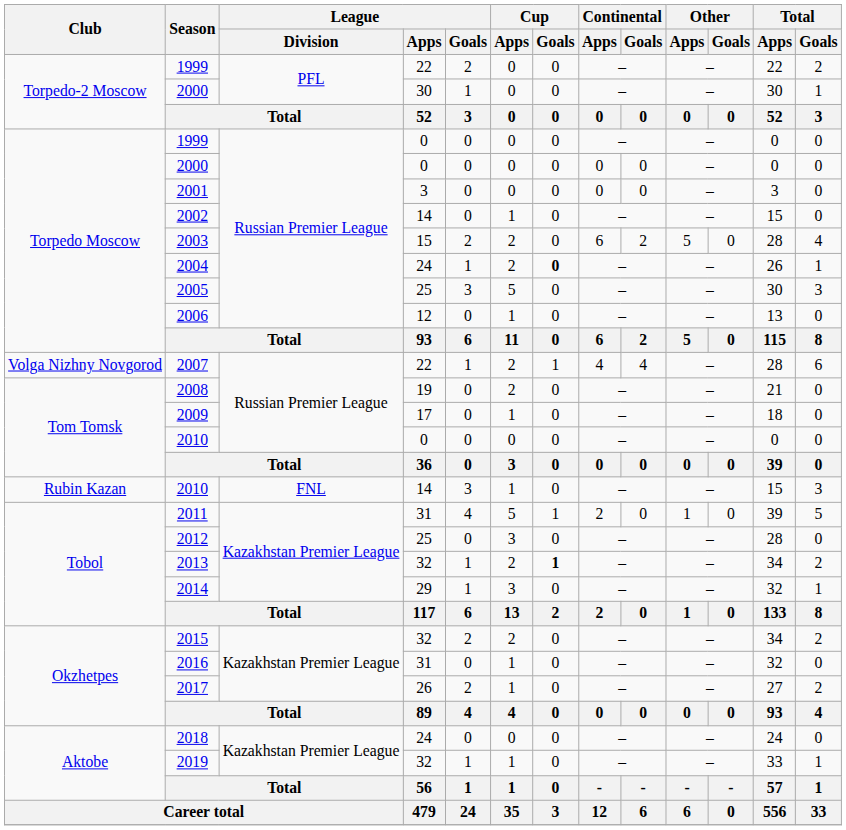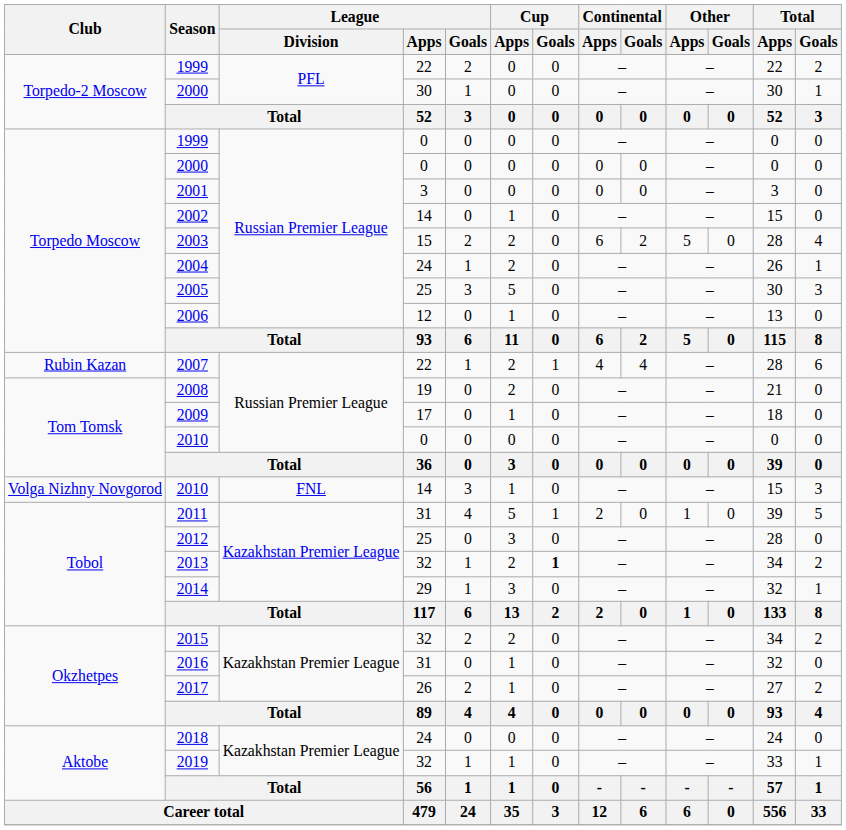 <table class="wikitable" style="text-align: center;">
 <tr>
 <th rowspan=2>Club</th>
 <th rowspan=2>Season</th>
 <th colspan=3>League</th>
 <th colspan=2>Cup</th>
 <th colspan=2>Continental</th>
 <th colspan=2>Other</th>
 <th colspan=2>Total</th>
 </tr>
 <tr>
 <th>Division</th>
 <th>Apps</th>
 <th>Goals</th>
 <th>Apps</th>
 <th>Goals</th>
 <th>Apps</th>
 <th>Goals</th>
 <th>Apps</th>
 <th>Goals</th>
 <th>Apps</th>
 <th>Goals</th>
 </tr>
 <tr>
 <td rowspan=3><a href='#'>Torpedo-2 Moscow</a></td>
 <td><a href='#'>1999</a></td>
 <td rowspan=2><a href='#'>PFL</a></td>
 <td>22</td>
 <td>2</td>
 <td>0</td>
 <td>0</td>
 <td colspan=2>–</td>
 <td colspan=2>–</td>
 <td>22</td>
 <td>2</td>
 </tr>
 <tr>
 <td><a href='#'>2000</a></td>
 <td>30</td>
 <td>1</td>
 <td>0</td>
 <td>0</td>
 <td colspan=2>–</td>
 <td colspan=2>–</td>
 <td>30</td>
 <td>1</td>
 </tr>
 <tr>
 <th colspan=2>Total</th>
 <th>52</th>
 <th>3</th>
 <th>0</th>
 <th>0</th>
 <th>0</th>
 <th>0</th>
 <th>0</th>
 <th>0</th>
 <th>52</th>
 <th>3</th>
 </tr>
 <tr>
 <td rowspan=9><a href='#'>Torpedo Moscow</a></td>
 <td><a href='#'>1999</a></td>
 <td rowspan=8><a href='#'>Russian Premier League</a></td>
 <td>0</td>
 <td>0</td>
 <td>0</td>
 <td>0</td>
 <td colspan=2>–</td>
 <td colspan=2>–</td>
 <td>0</td>
 <td>0</td>
 </tr>
 <tr>
 <td><a href='#'>2000</a></td>
 <td>0</td>
 <td>0</td>
 <td>0</td>
 <td>0</td>
 <td>0</td>
 <td>0</td>
 <td colspan=2>–</td>
 <td>0</td>
 <td>0</td>
 </tr>
 <tr>
 <td><a href='#'>2001</a></td>
 <td>3</td>
 <td>0</td>
 <td>0</td>
 <td>0</td>
 <td>0</td>
 <td>0</td>
 <td colspan=2>–</td>
 <td>3</td>
 <td>0</td>
 </tr>
 <tr>
 <td><a href='#'>2002</a></td>
 <td>14</td>
 <td>0</td>
 <td>1</td>
 <td>0</td>
 <td colspan=2>–</td>
 <td colspan=2>–</td>
 <td>15</td>
 <td>0</td>
 </tr>
 <tr>
 <td><a href='#'>2003</a></td>
 <td>15</td>
 <td>2</td>
 <td>2</td>
 <td>0</td>
 <td>6</td>
 <td>2</td>
 <td>5</td>
 <td>0</td>
 <td>28</td>
 <td>4</td>
 </tr>
 <tr>
 <td><a href='#'>2004</a></td>
 <td>24</td>
 <td>1</td>
 <td>2</td>
-<td><strong>0</strong></td>
+<td>0</td>
 <td colspan=2>–</td>
 <td colspan=2>–</td>
 <td>26</td>
 <td>1</td>
 </tr>
 <tr>
 <td><a href='#'>2005</a></td>
 <td>25</td>
 <td>3</td>
 <td>5</td>
 <td>0</td>
 <td colspan=2>–</td>
 <td colspan=2>–</td>
 <td>30</td>
 <td>3</td>
 </tr>
 <tr>
 <td><a href='#'>2006</a></td>
 <td>12</td>
 <td>0</td>
 <td>1</td>
 <td>0</td>
 <td colspan=2>–</td>
 <td colspan=2>–</td>
 <td>13</td>
 <td>0</td>
 </tr>
 <tr>
 <th colspan=2>Total</th>
 <th>93</th>
 <th>6</th>
 <th>11</th>
 <th>0</th>
 <th>6</th>
 <th>2</th>
 <th>5</th>
 <th>0</th>
 <th>115</th>
 <th>8</th>
 </tr>
 <tr>
-<td><a href='#'>Volga Nizhny Novgorod</a></td>
+<td><a href='#'>Rubin Kazan</a></td>
 <td><a href='#'>2007</a></td>
 <td rowspan=4>Russian Premier League</td>
 <td>22</td>
 <td>1</td>
 <td>2</td>
 <td>1</td>
 <td>4</td>
 <td>4</td>
 <td colspan=2>–</td>
 <td>28</td>
 <td>6</td>
 </tr>
 <tr>
 <td rowspan=4><a href='#'>Tom Tomsk</a></td>
 <td><a href='#'>2008</a></td>
 <td>19</td>
 <td>0</td>
 <td>2</td>
 <td>0</td>
 <td colspan=2>–</td>
 <td colspan=2>–</td>
 <td>21</td>
 <td>0</td>
 </tr>
 <tr>
 <td><a href='#'>2009</a></td>
 <td>17</td>
 <td>0</td>
 <td>1</td>
 <td>0</td>
 <td colspan=2>–</td>
 <td colspan=2>–</td>
 <td>18</td>
 <td>0</td>
 </tr>
 <tr>
 <td><a href='#'>2010</a></td>
 <td>0</td>
 <td>0</td>
 <td>0</td>
 <td>0</td>
 <td colspan=2>–</td>
 <td colspan=2>–</td>
 <td>0</td>
 <td>0</td>
 </tr>
 <tr>
 <th colspan=2>Total</th>
 <th>36</th>
 <th>0</th>
 <th>3</th>
 <th>0</th>
 <th>0</th>
 <th>0</th>
 <th>0</th>
 <th>0</th>
 <th>39</th>
 <th>0</th>
 </tr>
 <tr>
-<td><a href='#'>Rubin Kazan</a></td>
+<td><a href='#'>Volga Nizhny Novgorod</a></td>
 <td><a href='#'>2010</a></td>
 <td><a href='#'>FNL</a></td>
 <td>14</td>
 <td>3</td>
 <td>1</td>
 <td>0</td>
 <td colspan=2>–</td>
 <td colspan=2>–</td>
 <td>15</td>
 <td>3</td>
 </tr>
 <tr>
 <td rowspan=5><a href='#'>Tobol</a></td>
 <td><a href='#'>2011</a></td>
 <td rowspan=4><a href='#'>Kazakhstan Premier League</a></td>
 <td>31</td>
 <td>4</td>
 <td>5</td>
 <td>1</td>
 <td>2</td>
 <td>0</td>
 <td>1</td>
 <td>0</td>
 <td>39</td>
 <td>5</td>
 </tr>
 <tr>
 <td><a href='#'>2012</a></td>
 <td>25</td>
 <td>0</td>
 <td>3</td>
 <td>0</td>
 <td colspan=2>–</td>
 <td colspan=2>–</td>
 <td>28</td>
 <td>0</td>
 </tr>
 <tr>
 <td><a href='#'>2013</a></td>
 <td>32</td>
 <td>1</td>
 <td>2</td>
 <td><strong>1</strong></td>
 <td colspan=2>–</td>
 <td colspan=2>–</td>
 <td>34</td>
 <td>2</td>
 </tr>
 <tr>
 <td><a href='#'>2014</a></td>
 <td>29</td>
 <td>1</td>
 <td>3</td>
 <td>0</td>
 <td colspan=2>–</td>
 <td colspan=2>–</td>
 <td>32</td>
 <td>1</td>
 </tr>
 <tr>
 <th colspan=2>Total</th>
 <th>117</th>
 <th>6</th>
 <th>13</th>
 <th>2</th>
 <th>2</th>
 <th>0</th>
 <th>1</th>
 <th>0</th>
 <th>133</th>
 <th>8</th>
 </tr>
 <tr>
 <td rowspan=4><a href='#'>Okzhetpes</a></td>
 <td><a href='#'>2015</a></td>
 <td rowspan=3>Kazakhstan Premier League</td>
 <td>32</td>
 <td>2</td>
 <td>2</td>
 <td>0</td>
 <td colspan=2>–</td>
 <td colspan=2>–</td>
 <td>34</td>
 <td>2</td>
 </tr>
 <tr>
 <td><a href='#'>2016</a></td>
 <td>31</td>
 <td>0</td>
 <td>1</td>
 <td>0</td>
 <td colspan=2>–</td>
 <td colspan=2>–</td>
 <td>32</td>
 <td>0</td>
 </tr>
 <tr>
 <td><a href='#'>2017</a></td>
 <td>26</td>
 <td>2</td>
 <td>1</td>
 <td>0</td>
 <td colspan=2>–</td>
 <td colspan=2>–</td>
 <td>27</td>
 <td>2</td>
 </tr>
 <tr>
 <th colspan=2>Total</th>
 <th>89</th>
 <th>4</th>
 <th>4</th>
 <th>0</th>
 <th>0</th>
 <th>0</th>
 <th>0</th>
 <th>0</th>
 <th>93</th>
 <th>4</th>
 </tr>
 <tr>
 <td rowspan=3><a href='#'>Aktobe</a></td>
 <td><a href='#'>2018</a></td>
 <td rowspan=2>Kazakhstan Premier League</td>
 <td>24</td>
 <td>0</td>
 <td>0</td>
 <td>0</td>
 <td colspan=2>–</td>
 <td colspan=2>–</td>
 <td>24</td>
 <td>0</td>
 </tr>
 <tr>
 <td><a href='#'>2019</a></td>
 <td>32</td>
 <td>1</td>
 <td>1</td>
 <td>0</td>
 <td colspan=2>–</td>
 <td colspan=2>–</td>
 <td>33</td>
 <td>1</td>
 </tr>
 <tr>
 <th colspan=2>Total</th>
 <th>56</th>
 <th>1</th>
 <th>1</th>
 <th>0</th>
 <th>-</th>
 <th>-</th>
 <th>-</th>
 <th>-</th>
 <th>57</th>
 <th>1</th>
 </tr>
 <tr>
 <th colspan=3>Career total</th>
 <th>479</th>
 <th>24</th>
 <th>35</th>
 <th>3</th>
 <th>12</th>
 <th>6</th>
 <th>6</th>
 <th>0</th>
 <th>556</th>
 <th>33</th>
 </tr>
 <tr>
 </tr>
 </table>
